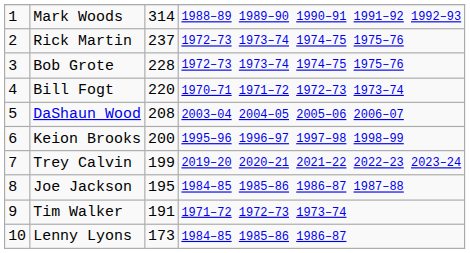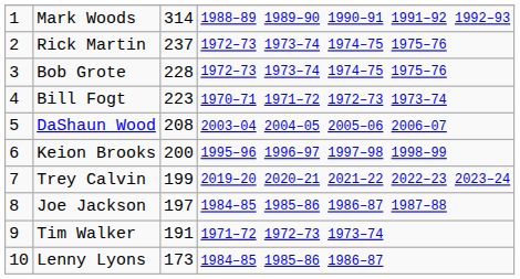 <table class="wikitable">
 <tr>
 </tr>
 <tr>
 <td>1</td>
 <td>Mark Woods</td>
 <td>314</td>
 <td style="font-size:80%;"><a href='#'>1988–89</a> <a href='#'>1989–90</a> <a href='#'>1990–91</a> <a href='#'>1991–92</a> <a href='#'>1992–93</a></td>
 </tr>
 <tr>
 <td>2</td>
 <td>Rick Martin</td>
 <td>237</td>
 <td style="font-size:80%;"><a href='#'>1972–73</a> <a href='#'>1973–74</a> <a href='#'>1974–75</a> <a href='#'>1975–76</a></td>
 </tr>
 <tr>
 <td>3</td>
 <td>Bob Grote</td>
 <td>228</td>
 <td style="font-size:80%;"><a href='#'>1972–73</a> <a href='#'>1973–74</a> <a href='#'>1974–75</a> <a href='#'>1975–76</a></td>
 </tr>
 <tr>
 <td>4</td>
 <td>Bill Fogt</td>
-<td>220</td>
+<td>223</td>
 <td style="font-size:80%;"><a href='#'>1970–71</a> <a href='#'>1971–72</a> <a href='#'>1972–73</a> <a href='#'>1973–74</a></td>
 </tr>
 <tr>
 <td>5</td>
 <td><a href='#'>DaShaun Wood</a></td>
 <td>208</td>
 <td style="font-size:80%;"><a href='#'>2003–04</a> <a href='#'>2004–05</a> <a href='#'>2005–06</a> <a href='#'>2006–07</a></td>
 </tr>
 <tr>
 <td>6</td>
 <td>Keion Brooks</td>
 <td>200</td>
 <td style="font-size:80%;"><a href='#'>1995–96</a> <a href='#'>1996–97</a> <a href='#'>1997–98</a> <a href='#'>1998–99</a></td>
 </tr>
 <tr>
 <td>7</td>
 <td>Trey Calvin</td>
 <td>199</td>
 <td style="font-size:80%;"><a href='#'>2019–20</a> <a href='#'>2020–21</a> <a href='#'>2021–22</a> <a href='#'>2022–23</a> <a href='#'>2023–24</a></td>
 </tr>
 <tr>
 <td>8</td>
 <td>Joe Jackson</td>
-<td>195</td>
+<td>197</td>
 <td style="font-size:80%;"><a href='#'>1984–85</a> <a href='#'>1985–86</a> <a href='#'>1986–87</a> <a href='#'>1987–88</a></td>
 </tr>
 <tr>
 <td>9</td>
 <td>Tim Walker</td>
 <td>191</td>
 <td style="font-size:80%;"><a href='#'>1971–72</a> <a href='#'>1972–73</a> <a href='#'>1973–74</a></td>
 </tr>
 <tr>
 <td>10</td>
 <td>Lenny Lyons</td>
 <td>173</td>
 <td style="font-size:80%;"><a href='#'>1984–85</a> <a href='#'>1985–86</a> <a href='#'>1986–87</a></td>
 </tr>
 </table>
